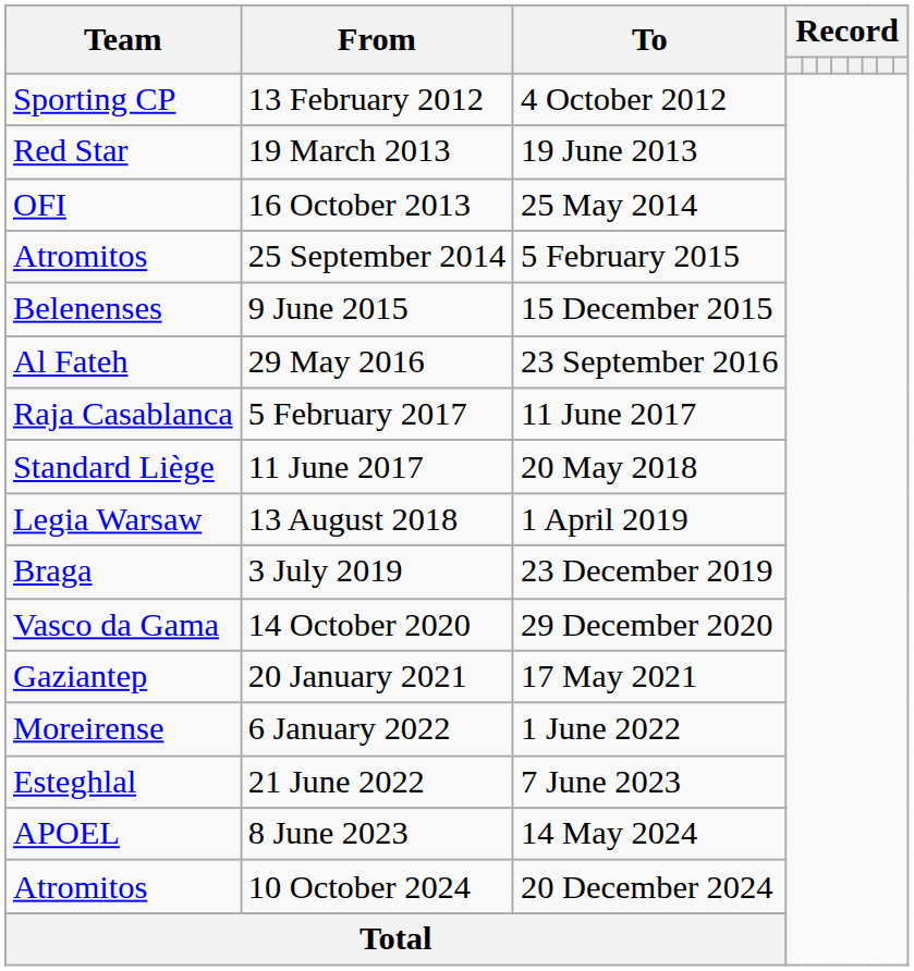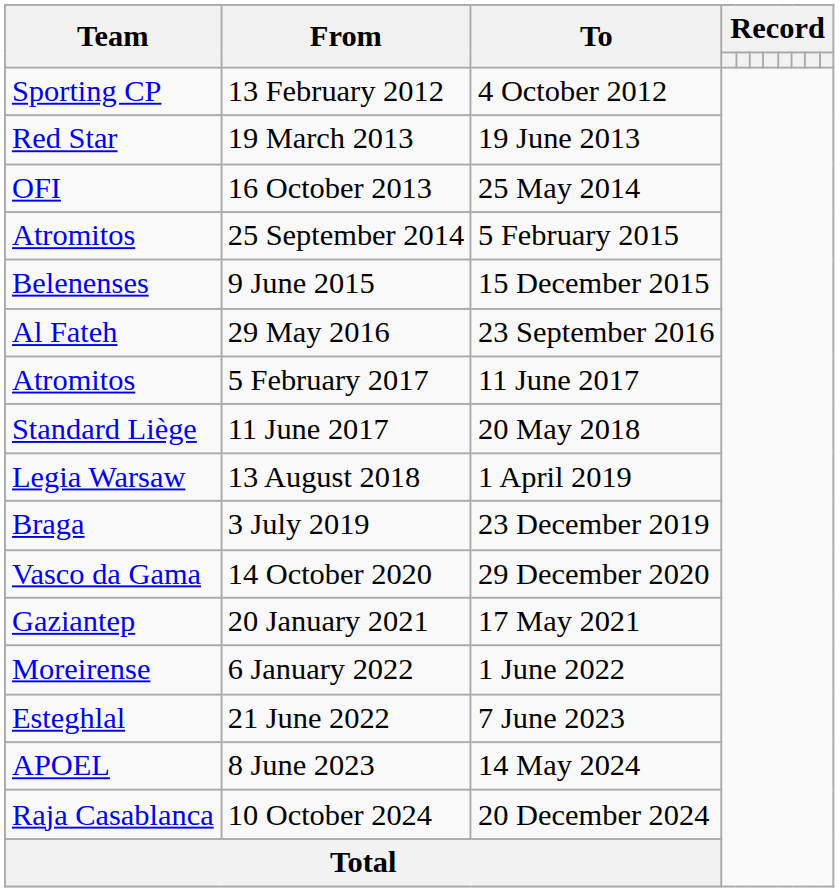 <table class="wikitable" style="text-align: center">
 <tr>
 <th rowspan="2">Team</th>
 <th rowspan="2">From</th>
 <th rowspan="2">To</th>
 <th colspan="8">Record</th>
 </tr>
 <tr>
 <th></th>
 <th></th>
 <th></th>
 <th></th>
 <th></th>
 <th></th>
 <th></th>
 <th></th>
 </tr>
 <tr>
 <td align="left"><a href='#'>Sporting CP</a></td>
 <td align=left>13 February 2012</td>
 <td align=left>4 October 2012<br></td>
 </tr>
 <tr>
 <td align="left"><a href='#'>Red Star</a></td>
 <td align=left>19 March 2013</td>
 <td align=left>19 June 2013<br></td>
 </tr>
 <tr>
 <td align="left"><a href='#'>OFI</a></td>
 <td align=left>16 October 2013</td>
 <td align=left>25 May 2014<br></td>
 </tr>
 <tr>
 <td align="left"><a href='#'>Atromitos</a></td>
 <td align=left>25 September 2014</td>
 <td align=left>5 February 2015<br></td>
 </tr>
 <tr>
 <td align="left"><a href='#'>Belenenses</a></td>
 <td align=left>9 June 2015</td>
 <td align=left>15 December 2015<br></td>
 </tr>
 <tr>
 <td align="left"><a href='#'>Al Fateh</a></td>
 <td align=left>29 May 2016</td>
 <td align=left>23 September 2016<br></td>
 </tr>
 <tr>
-<td align="left"><a href='#'>Raja Casablanca</a></td>
+<td align="left"><a href='#'>Atromitos</a></td>
 <td align=left>5 February 2017</td>
 <td align=left>11 June 2017<br></td>
 </tr>
 <tr>
 <td align="left"><a href='#'>Standard Liège</a></td>
 <td align=left>11 June 2017</td>
 <td align=left>20 May 2018<br></td>
 </tr>
 <tr>
 <td align="left"><a href='#'>Legia Warsaw</a></td>
 <td align=left>13 August 2018</td>
 <td align=left>1 April 2019<br></td>
 </tr>
 <tr>
 <td align="left"><a href='#'>Braga</a></td>
 <td align=left>3 July 2019</td>
 <td align=left>23 December 2019<br></td>
 </tr>
 <tr>
 <td align="left"><a href='#'>Vasco da Gama</a></td>
 <td align=left>14 October 2020</td>
 <td align=left>29 December 2020<br></td>
 </tr>
 <tr>
 <td align="left"><a href='#'>Gaziantep</a></td>
 <td align=left>20 January 2021</td>
 <td align=left>17 May 2021<br></td>
 </tr>
 <tr>
 <td align="left"><a href='#'>Moreirense</a></td>
 <td align=left>6 January 2022</td>
 <td align=left>1 June 2022<br></td>
 </tr>
 <tr>
 <td align="left"><a href='#'>Esteghlal</a></td>
 <td align=left>21 June 2022</td>
 <td align=left>7 June 2023<br></td>
 </tr>
 <tr>
 <td align="left"><a href='#'>APOEL</a></td>
 <td align=left>8 June 2023</td>
 <td align=left>14 May 2024<br></td>
 </tr>
 <tr>
-<td align="left"><a href='#'>Atromitos</a></td>
+<td align="left"><a href='#'>Raja Casablanca</a></td>
 <td align=left>10 October 2024</td>
 <td align=left>20 December 2024<br></td>
 </tr>
 <tr>
 <th colspan="3">Total<br></th>
 </tr>
 </table>
